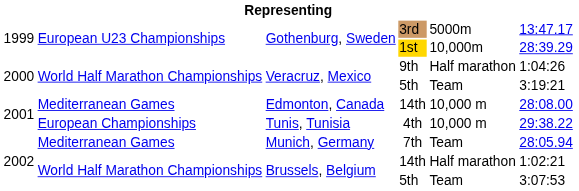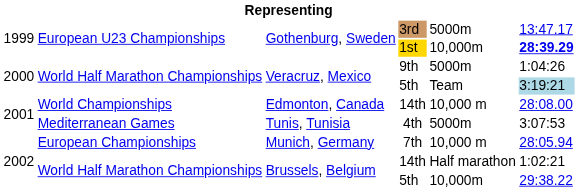 <table>
 <tr>
 <th colspan="6">Representing </th>
 </tr>
 <tr>
 <td rowspan=2>1999</td>
 <td rowspan=2><a href='#'>European U23 Championships</a></td>
 <td rowspan=2><a href='#'>Gothenburg</a>, <a href='#'>Sweden</a></td>
 <td bgcolor="cc9966">3rd</td>
 <td>5000m</td>
 <td><a href='#'>13:47.17</a></td>
 </tr>
 <tr>
 <td bgcolor=gold>1st</td>
 <td>10,000m</td>
-<td><a href='#'>28:39.29</a></td>
+<td><strong><a href='#'>28:39.29</a></strong></td>
 </tr>
 <tr>
 <td rowspan=2>2000</td>
 <td rowspan=2><a href='#'>World Half Marathon Championships</a></td>
 <td rowspan=2><a href='#'>Veracruz</a>, <a href='#'>Mexico</a></td>
 <td>9th</td>
-<td>Half marathon</td>
+<td>5000m</td>
 <td>1:04:26</td>
 </tr>
 <tr>
 <td>5th</td>
 <td>Team</td>
-<td>3:19:21</td>
+<td style="background: lightblue;">3:19:21</td>
 </tr>
 <tr>
 <td rowspan=2>2001</td>
-<td><a href='#'>Mediterranean Games</a></td>
+<td><a href='#'>World Championships</a></td>
 <td><a href='#'>Edmonton</a>, <a href='#'>Canada</a></td>
 <td align="center">14th</td>
 <td>10,000 m</td>
 <td><a href='#'>28:08.00</a></td>
 </tr>
 <tr>
-<td><a href='#'>European Championships</a></td>
+<td><a href='#'>Mediterranean Games</a></td>
 <td><a href='#'>Tunis</a>, <a href='#'>Tunisia</a></td>
 <td align="center">4th</td>
-<td>10,000 m</td>
-<td><a href='#'>29:38.22</a></td>
+<td>5000m</td>
+<td>3:07:53</td>
 </tr>
 <tr>
 <td rowspan=3>2002</td>
-<td><a href='#'>Mediterranean Games</a></td>
+<td><a href='#'>European Championships</a></td>
 <td><a href='#'>Munich</a>, <a href='#'>Germany</a></td>
 <td align="center">7th</td>
-<td>Team</td>
+<td>10,000 m</td>
 <td><a href='#'>28:05.94</a></td>
 </tr>
 <tr>
 <td rowspan=2><a href='#'>World Half Marathon Championships</a></td>
 <td rowspan=2><a href='#'>Brussels</a>, <a href='#'>Belgium</a></td>
 <td>14th</td>
 <td>Half marathon</td>
 <td>1:02:21</td>
 </tr>
 <tr>
 <td>5th</td>
-<td>Team</td>
-<td>3:07:53</td>
+<td>10,000m</td>
+<td><a href='#'>29:38.22</a></td>
 </tr>
 </table>
